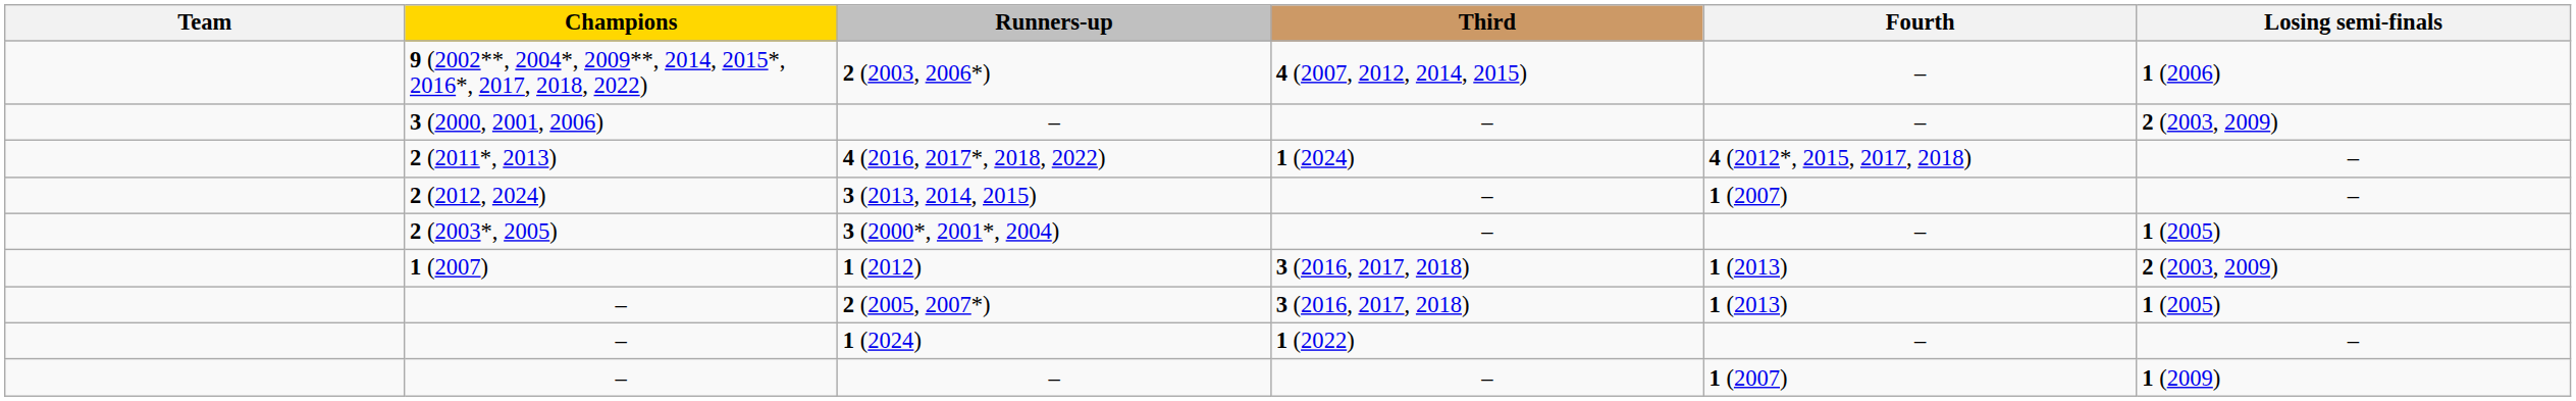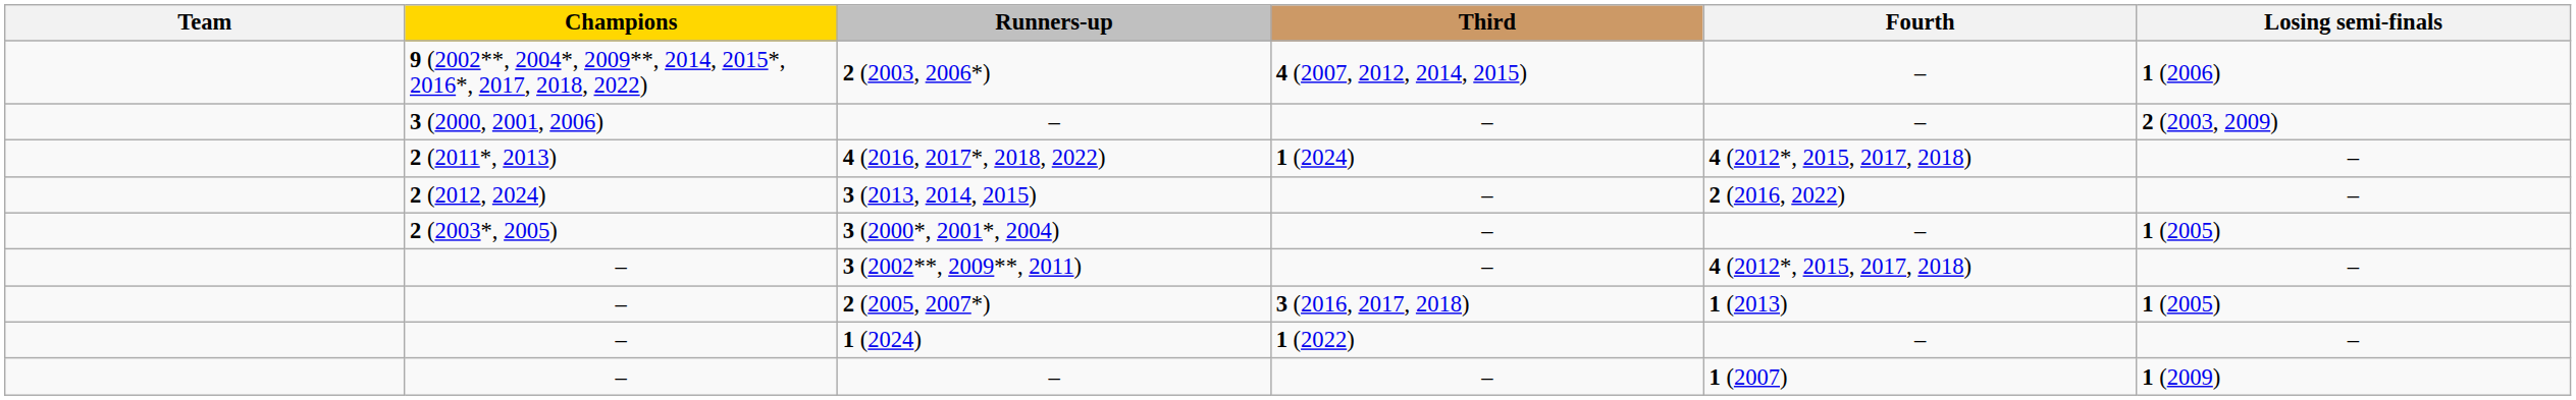 <table class="wikitable sortable" style="width:90%;">
 <tr>
 <th width=12%>Team</th>
 <th width=13% style="background:#FFD700;">Champions</th>
 <th width=13% style="background:#C0C0C0;">Runners-up</th>
 <th width=13% style="background:#CC9966;">Third</th>
 <th width=13%>Fourth</th>
 <th width=13%>Losing semi-finals</th>
 </tr>
 <tr>
 <td><strong></strong></td>
 <td><strong>9</strong> (<a href='#'>2002</a>**, <a href='#'>2004</a>*, <a href='#'>2009</a>**, <a href='#'>2014</a>, <a href='#'>2015</a>*, <a href='#'>2016</a>*, <a href='#'>2017</a>, <a href='#'>2018</a>, <a href='#'>2022</a>)</td>
 <td><strong>2</strong> (<a href='#'>2003</a>, <a href='#'>2006</a>*)</td>
 <td><strong>4</strong> (<a href='#'>2007</a>, <a href='#'>2012</a>, <a href='#'>2014</a>, <a href='#'>2015</a>)</td>
 <td align=center>–</td>
 <td><strong>1</strong> (<a href='#'>2006</a>)</td>
 </tr>
 <tr>
 <td><strong></strong></td>
 <td><strong>3</strong> (<a href='#'>2000</a>, <a href='#'>2001</a>, <a href='#'>2006</a>)</td>
 <td align=center>–</td>
 <td align=center>–</td>
 <td align=center>–</td>
 <td><strong>2</strong> (<a href='#'>2003</a>, <a href='#'>2009</a>)</td>
 </tr>
 <tr>
 <td><strong></strong></td>
 <td><strong>2</strong> (<a href='#'>2011</a>*, <a href='#'>2013</a>)</td>
 <td><strong>4</strong> (<a href='#'>2016</a>, <a href='#'>2017</a>*, <a href='#'>2018</a>, <a href='#'>2022</a>)</td>
 <td><strong>1</strong> (<a href='#'>2024</a>)</td>
 <td><strong>4</strong> (<a href='#'>2012</a>*, <a href='#'>2015</a>, <a href='#'>2017</a>, <a href='#'>2018</a>)</td>
 <td align=center>–</td>
 </tr>
 <tr>
 <td><strong></strong></td>
 <td><strong>2</strong> (<a href='#'>2012</a>, <a href='#'>2024</a>)</td>
 <td><strong>3</strong> (<a href='#'>2013</a>, <a href='#'>2014</a>, <a href='#'>2015</a>)</td>
 <td align=center>–</td>
-<td><strong>1</strong> (<a href='#'>2007</a>)</td>
+<td><strong>2</strong> (<a href='#'>2016</a>, <a href='#'>2022</a>)</td>
 <td align=center>–</td>
 </tr>
 <tr>
 <td><strong></strong></td>
 <td><strong>2</strong> (<a href='#'>2003</a>*, <a href='#'>2005</a>)</td>
 <td><strong>3</strong> (<a href='#'>2000</a>*, <a href='#'>2001</a>*, <a href='#'>2004</a>)</td>
 <td align=center>–</td>
 <td align=center>–</td>
 <td><strong>1</strong> (<a href='#'>2005</a>)</td>
 </tr>
 <tr>
-<td><strong></strong></td>
-<td><strong>1</strong> (<a href='#'>2007</a>)</td>
-<td><strong>1</strong> (<a href='#'>2012</a>)</td>
-<td><strong>3</strong> (<a href='#'>2016</a>, <a href='#'>2017</a>, <a href='#'>2018</a>)</td>
-<td><strong>1</strong> (<a href='#'>2013</a>)</td>
-<td><strong>2</strong> (<a href='#'>2003</a>, <a href='#'>2009</a>)</td>
+<td></td>
+<td align=center>–</td>
+<td><strong>3</strong> (<a href='#'>2002</a>**, <a href='#'>2009</a>**, <a href='#'>2011</a>)</td>
+<td align=center>–</td>
+<td><strong>4</strong> (<a href='#'>2012</a>*, <a href='#'>2015</a>, <a href='#'>2017</a>, <a href='#'>2018</a>)</td>
+<td align=center>–</td>
 </tr>
 <tr>
 <td></td>
 <td align=center>–</td>
 <td><strong>2</strong> (<a href='#'>2005</a>, <a href='#'>2007</a>*)</td>
 <td><strong>3</strong> (<a href='#'>2016</a>, <a href='#'>2017</a>, <a href='#'>2018</a>)</td>
 <td><strong>1</strong> (<a href='#'>2013</a>)</td>
 <td><strong>1</strong> (<a href='#'>2005</a>)</td>
 </tr>
 <tr>
 <td></td>
 <td align=center>–</td>
 <td><strong>1</strong> (<a href='#'>2024</a>)</td>
 <td><strong>1</strong> (<a href='#'>2022</a>)</td>
 <td align=center>–</td>
 <td align=center>–</td>
 </tr>
 <tr>
 <td></td>
 <td align=center>–</td>
 <td align=center>–</td>
 <td align=center>–</td>
 <td><strong>1</strong> (<a href='#'>2007</a>)</td>
 <td><strong>1</strong> (<a href='#'>2009</a>)</td>
 </tr>
 </table>
